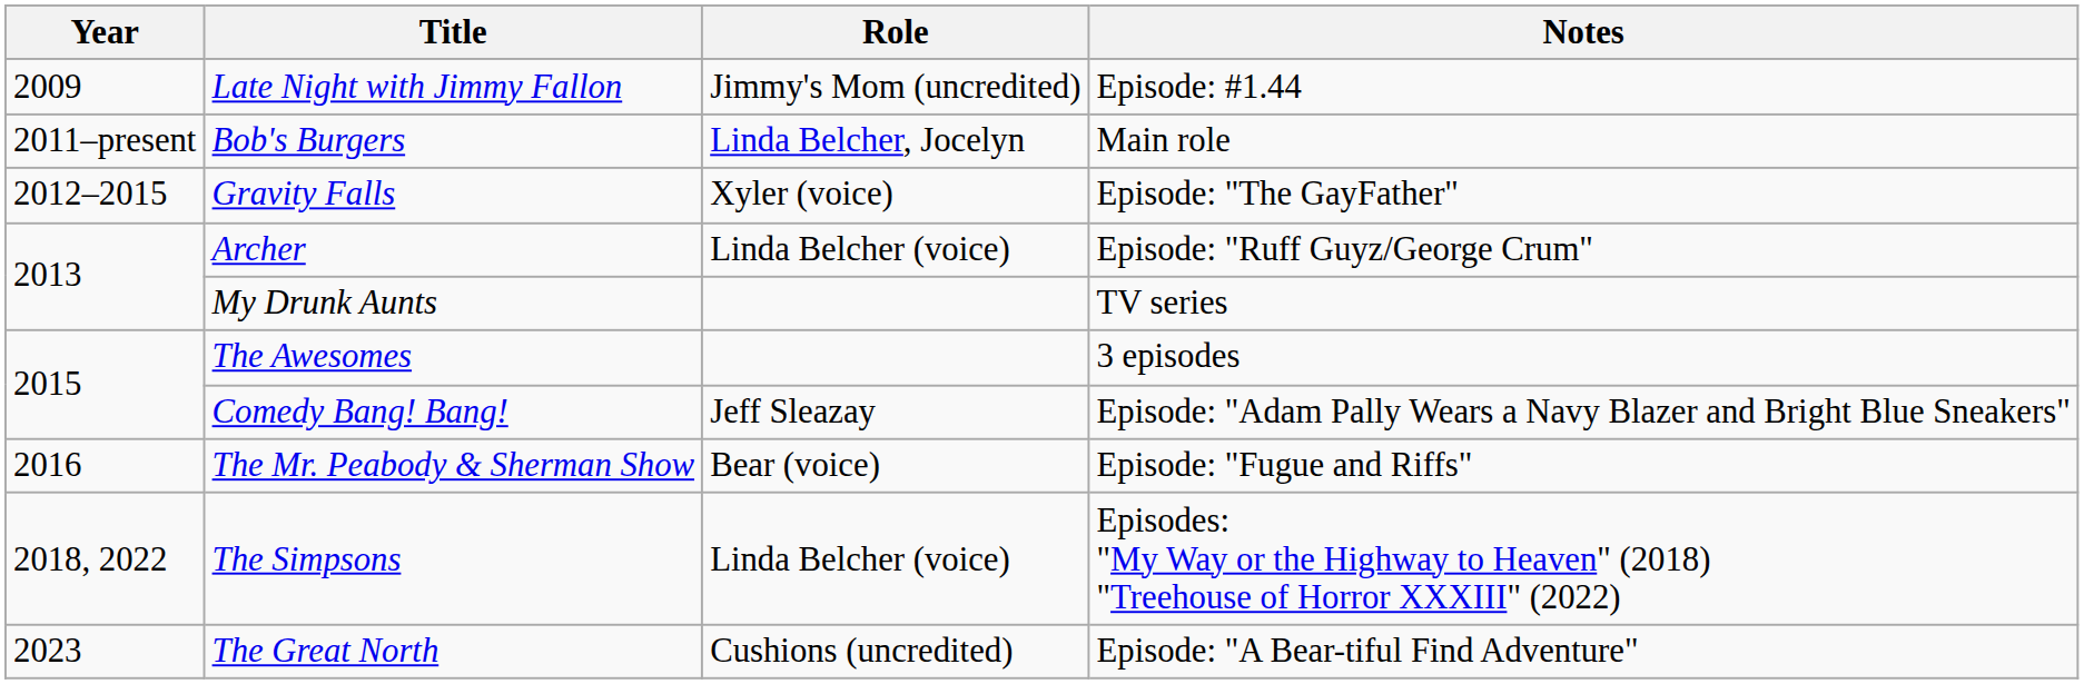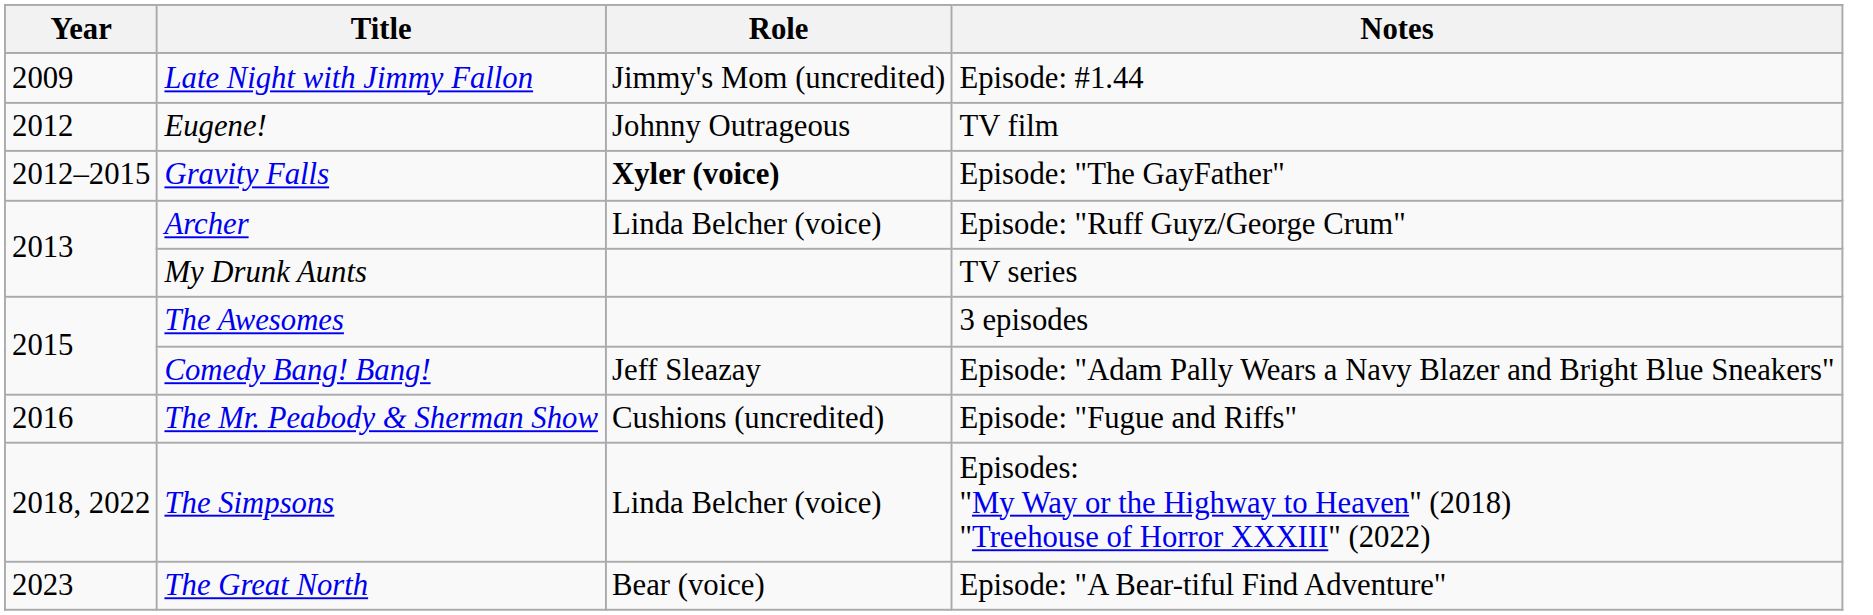 <table class="wikitable sortable">
 <tr>
 <th><strong>Year</strong></th>
 <th><strong>Title</strong></th>
 <th><strong>Role</strong></th>
 <th class="unsortable">Notes</th>
 </tr>
 <tr>
 <td>2009</td>
 <td><em><a href='#'>Late Night with Jimmy Fallon</a></em></td>
 <td>Jimmy's Mom (uncredited)</td>
 <td>Episode: #1.44</td>
 </tr>
 <tr>
-<td>2011–present</td>
-<td><em><a href='#'>Bob's Burgers</a></em></td>
-<td><a href='#'>Linda Belcher</a>, Jocelyn</td>
-<td>Main role</td>
+<td>2012</td>
+<td><em>Eugene!</em></td>
+<td>Johnny Outrageous</td>
+<td>TV film</td>
 </tr>
 <tr>
 <td>2012–2015</td>
 <td><em><a href='#'>Gravity Falls</a></em></td>
-<td>Xyler (voice)</td>
+<td><strong>Xyler (voice)</strong></td>
 <td>Episode: "The GayFather"</td>
 </tr>
 <tr>
 <td rowspan="2">2013</td>
 <td><em><a href='#'>Archer</a></em></td>
 <td>Linda Belcher (voice)</td>
 <td>Episode: "Ruff Guyz/George Crum"</td>
 </tr>
 <tr>
 <td><em>My Drunk Aunts</em></td>
 <td></td>
 <td>TV series</td>
 </tr>
 <tr>
 <td rowspan="2">2015</td>
 <td><em><a href='#'>The Awesomes</a></em></td>
 <td></td>
 <td>3 episodes</td>
 </tr>
 <tr>
 <td><em><a href='#'>Comedy Bang! Bang!</a></em></td>
 <td>Jeff Sleazay</td>
 <td>Episode: "Adam Pally Wears a Navy Blazer and Bright Blue Sneakers"</td>
 </tr>
 <tr>
 <td>2016</td>
 <td><em><a href='#'>The Mr. Peabody & Sherman Show</a></em></td>
-<td>Bear (voice)</td>
+<td>Cushions (uncredited)</td>
 <td>Episode: "Fugue and Riffs"</td>
 </tr>
 <tr>
 <td>2018, 2022</td>
 <td><em><a href='#'>The Simpsons</a></em></td>
 <td>Linda Belcher (voice)</td>
 <td>Episodes:<br>"<a href='#'>My Way or the Highway to Heaven</a>" (2018)<br>"<a href='#'>Treehouse of Horror XXXIII</a>" (2022)</td>
 </tr>
 <tr>
 <td>2023</td>
 <td><em><a href='#'>The Great North</a></em></td>
-<td>Cushions (uncredited)</td>
+<td>Bear (voice)</td>
 <td>Episode: "A Bear-tiful Find Adventure"</td>
 </tr>
 </table>
